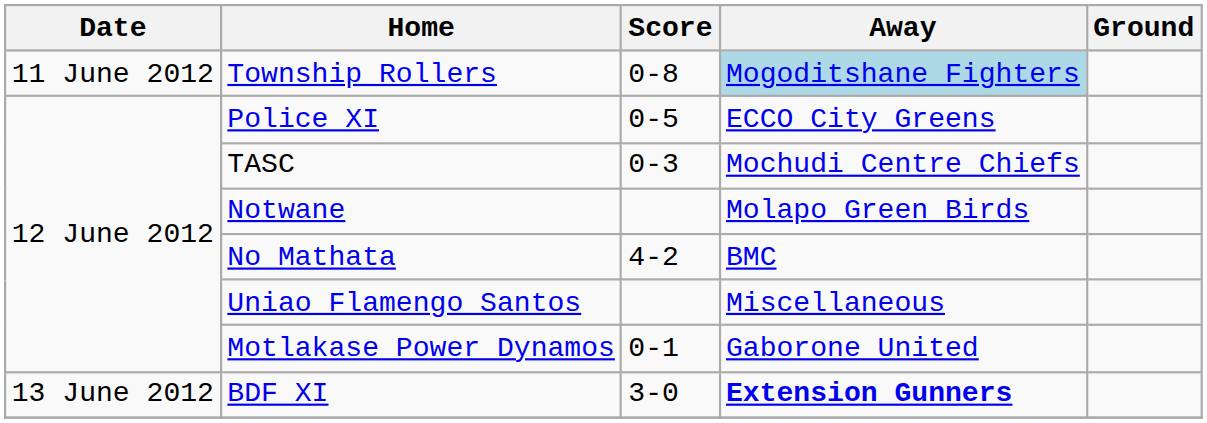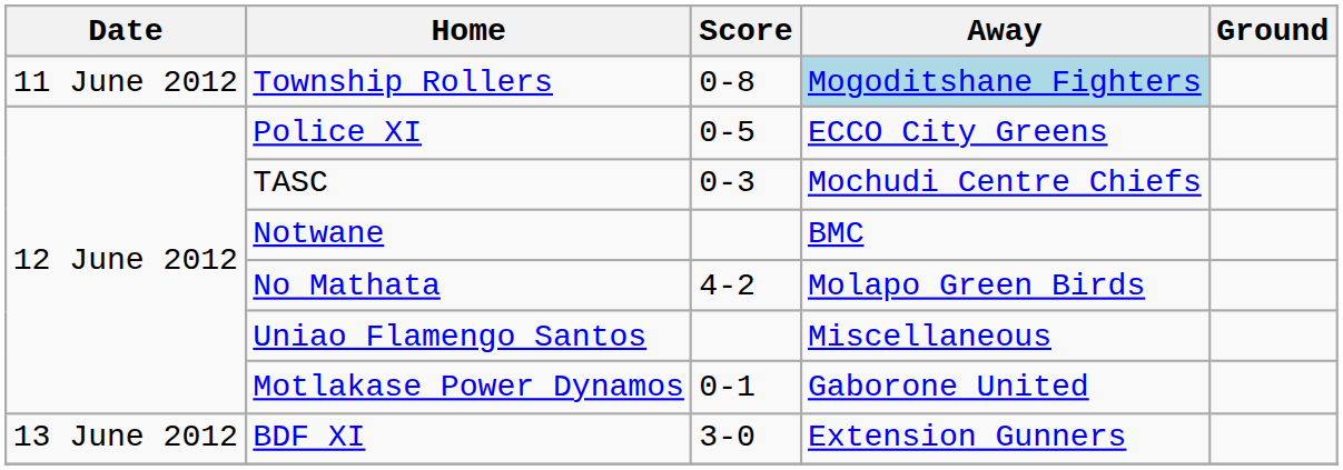 <table class="wikitable">
 <tr>
 <th>Date</th>
 <th>Home</th>
 <th>Score</th>
 <th>Away</th>
 <th>Ground</th>
 </tr>
 <tr>
 <td>11 June 2012</td>
 <td><a href='#'>Township Rollers</a></td>
 <td>0-8</td>
 <td style="background: lightblue;"><a href='#'>Mogoditshane Fighters</a></td>
 <td></td>
 </tr>
 <tr>
 <td rowspan="6">12 June 2012</td>
 <td><a href='#'>Police XI</a></td>
 <td>0-5</td>
 <td><a href='#'>ECCO City Greens</a></td>
 <td></td>
 </tr>
 <tr>
 <td>TASC</td>
 <td>0-3</td>
 <td><a href='#'>Mochudi Centre Chiefs</a></td>
 <td></td>
 </tr>
 <tr>
 <td><a href='#'>Notwane</a></td>
 <td></td>
-<td><a href='#'>Molapo Green Birds</a></td>
+<td><a href='#'>BMC</a></td>
 <td></td>
 </tr>
 <tr>
 <td><a href='#'>No Mathata</a></td>
 <td>4-2</td>
-<td><a href='#'>BMC</a></td>
+<td><a href='#'>Molapo Green Birds</a></td>
 <td></td>
 </tr>
 <tr>
 <td><a href='#'>Uniao Flamengo Santos</a></td>
 <td></td>
 <td><a href='#'>Miscellaneous</a></td>
 <td></td>
 </tr>
 <tr>
 <td><a href='#'>Motlakase Power Dynamos</a></td>
 <td>0-1</td>
 <td><a href='#'>Gaborone United</a></td>
 <td></td>
 </tr>
 <tr>
 <td>13 June 2012</td>
 <td><a href='#'>BDF XI</a></td>
 <td>3-0</td>
-<td><strong><a href='#'>Extension Gunners</a></strong></td>
+<td><a href='#'>Extension Gunners</a></td>
 <td></td>
 </tr>
 <tr>
 </tr>
 </table>
